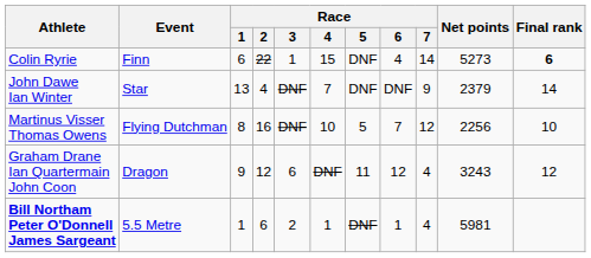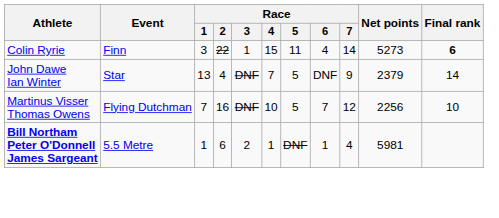 <table class="wikitable" style="font-size:90%">
 <tr>
 <th rowspan="2">Athlete</th>
 <th rowspan="2">Event</th>
 <th colspan=7>Race</th>
 <th rowspan=2>Net points</th>
 <th rowspan=2>Final rank</th>
 </tr>
 <tr style="font-size:95%">
 <th>1</th>
 <th>2</th>
 <th>3</th>
 <th>4</th>
 <th>5</th>
 <th>6</th>
 <th>7</th>
 </tr>
 <tr align=center>
 <td align=left><a href='#'>Colin Ryrie</a></td>
 <td align=left><a href='#'>Finn</a></td>
-<td>6</td>
+<td>3</td>
 <td><s>22</s></td>
 <td>1</td>
 <td>15</td>
-<td>DNF</td>
+<td>11</td>
 <td>4</td>
 <td>14</td>
 <td>5273</td>
 <td><strong>6</strong></td>
 </tr>
 <tr align=center>
 <td align=left><a href='#'>John Dawe</a><br><a href='#'>Ian Winter</a></td>
 <td align=left><a href='#'>Star</a></td>
 <td>13</td>
 <td>4</td>
 <td><s>DNF</s></td>
 <td>7</td>
-<td>DNF</td>
+<td>5</td>
 <td>DNF</td>
 <td>9</td>
 <td>2379</td>
 <td>14</td>
 </tr>
 <tr align=center>
 <td align=left><a href='#'>Martinus Visser</a><br><a href='#'>Thomas Owens</a></td>
 <td align=left><a href='#'>Flying Dutchman</a></td>
-<td>8</td>
+<td>7</td>
 <td>16</td>
 <td><s>DNF</s></td>
 <td>10</td>
 <td>5</td>
 <td>7</td>
 <td>12</td>
 <td>2256</td>
 <td>10</td>
-</tr>
-<tr align=center>
-<td align=left><a href='#'>Graham Drane</a><br><a href='#'>Ian Quartermain</a><br><a href='#'>John Coon</a></td>
-<td align=left><a href='#'>Dragon</a></td>
-<td>9</td>
-<td>12</td>
-<td>6</td>
-<td><s>DNF</s></td>
-<td>11</td>
-<td>12</td>
-<td>4</td>
-<td>3243</td>
-<td>12</td>
 </tr>
 <tr align=center>
 <td align=left><strong><a href='#'>Bill Northam</a><br><a href='#'>Peter O'Donnell</a><br><a href='#'>James Sargeant</a></strong></td>
 <td align=left><a href='#'>5.5 Metre</a></td>
 <td>1</td>
 <td>6</td>
 <td>2</td>
 <td>1</td>
 <td><s>DNF</s></td>
 <td>1</td>
 <td>4</td>
 <td>5981</td>
 <td></td>
 </tr>
 </table>
